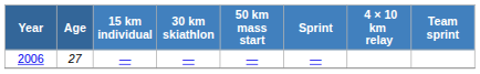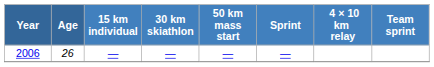 <table class="wikitable" style="font-size:95%; text-align:center; border:grey solid 1px; border-collapse:collapse; background:#ffffff;">
 <tr>
 <th style="background-color:#369; color:white; width:60px;"> Year </th>
 <th style="background-color:#369; color:white; width:40px;"> Age </th>
 <th style="background-color:#4180be; color:white; width:75px;"> 15 km <br>individual</th>
 <th style="background-color:#4180be; color:white; width:75px;"> 30 km <br> skiathlon </th>
 <th style="background-color:#4180be; color:white; width:75px;"> 50 km <br>mass start</th>
 <th style="background-color:#4180be; color:white; width:75px;"> Sprint </th>
 <th style="background-color:#4180be; color:white; width:75px;"> 4 × 10 km <br> relay </th>
 <th style="background-color:#4180be; color:white; width:75px;"> Team <br> sprint </th>
 </tr>
 <tr>
 <td><a href='#'>2006</a></td>
-<td><em>27</em></td>
+<td><em>26</em></td>
 <td><a href='#'>—</a></td>
 <td><a href='#'>—</a></td>
 <td><a href='#'>—</a></td>
 <td><a href='#'>—</a></td>
 <td><a href='#'></a></td>
 <td><a href='#'></a></td>
 </tr>
 <tr>
 </tr>
 </table>
